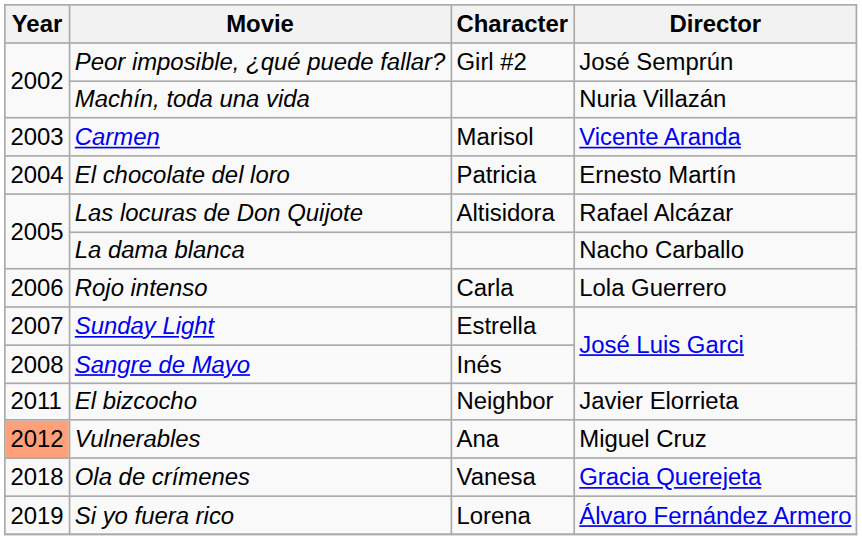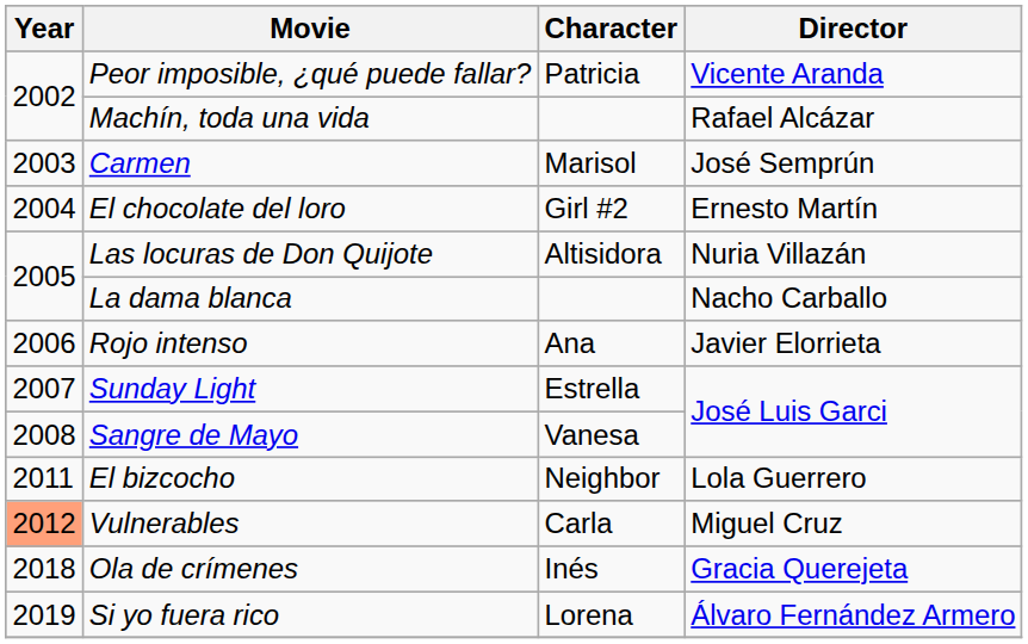 <table class="wikitable" style="font-size: 90%;">
 <tr>
 <th>Year</th>
 <th>Movie</th>
 <th>Character</th>
 <th>Director</th>
 </tr>
 <tr>
 <td rowspan="2">2002</td>
 <td><em>Peor imposible, ¿qué puede fallar?</em></td>
-<td>Girl #2</td>
-<td>José Semprún</td>
+<td>Patricia</td>
+<td><a href='#'>Vicente Aranda</a></td>
 </tr>
 <tr>
 <td><em>Machín, toda una vida</em></td>
 <td></td>
-<td>Nuria Villazán</td>
+<td>Rafael Alcázar</td>
 </tr>
 <tr>
 <td>2003</td>
 <td><em><a href='#'>Carmen</a></em></td>
 <td>Marisol</td>
-<td><a href='#'>Vicente Aranda</a></td>
+<td>José Semprún</td>
 </tr>
 <tr>
 <td>2004</td>
 <td><em>El chocolate del loro</em></td>
-<td>Patricia</td>
+<td>Girl #2</td>
 <td>Ernesto Martín</td>
 </tr>
 <tr>
 <td rowspan="2">2005</td>
 <td><em>Las locuras de Don Quijote</em></td>
 <td>Altisidora</td>
-<td>Rafael Alcázar</td>
+<td>Nuria Villazán</td>
 </tr>
 <tr>
 <td><em>La dama blanca</em></td>
 <td></td>
 <td>Nacho Carballo</td>
 </tr>
 <tr>
 <td>2006</td>
 <td><em>Rojo intenso</em></td>
-<td>Carla</td>
-<td>Lola Guerrero</td>
+<td>Ana</td>
+<td>Javier Elorrieta</td>
 </tr>
 <tr>
 <td>2007</td>
 <td><em><a href='#'>Sunday Light</a></em></td>
 <td>Estrella</td>
 <td rowspan="2"><a href='#'>José Luis Garci</a></td>
 </tr>
 <tr>
 <td>2008</td>
 <td><em><a href='#'>Sangre de Mayo</a></em></td>
-<td>Inés</td>
+<td>Vanesa</td>
 </tr>
 <tr>
 <td>2011</td>
 <td><em>El bizcocho</em></td>
 <td>Neighbor</td>
-<td>Javier Elorrieta</td>
+<td>Lola Guerrero</td>
 </tr>
 <tr>
 <td style="background: lightsalmon;">2012</td>
 <td><em>Vulnerables</em></td>
-<td>Ana</td>
+<td>Carla</td>
 <td>Miguel Cruz</td>
 </tr>
 <tr>
 <td>2018</td>
 <td><em>Ola de crímenes</em></td>
-<td>Vanesa</td>
+<td>Inés</td>
 <td><a href='#'>Gracia Querejeta</a></td>
 </tr>
 <tr>
 <td>2019</td>
 <td><em>Si yo fuera rico</em></td>
 <td>Lorena</td>
 <td><a href='#'>Álvaro Fernández Armero</a></td>
 </tr>
 <tr>
 </tr>
 </table>
